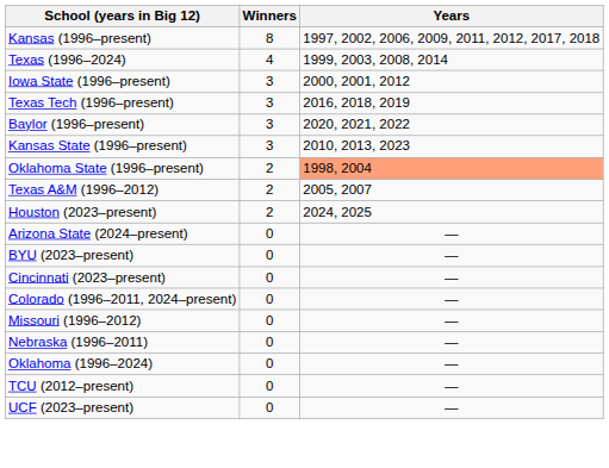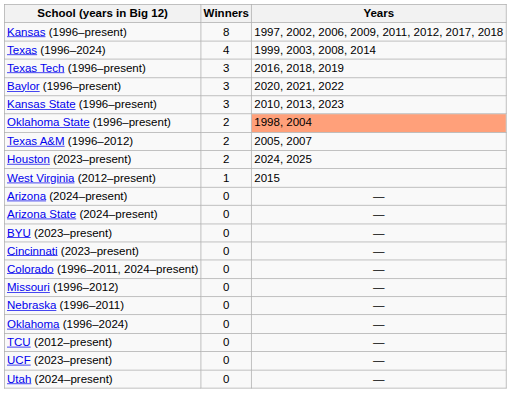 <table class="wikitable" border="1">
 <tr>
 <th>School (years in Big 12)</th>
 <th>Winners</th>
 <th>Years</th>
 </tr>
 <tr>
 <td><a href='#'>Kansas</a> (1996–present)</td>
 <td align="center">8</td>
 <td>1997, 2002, 2006, 2009, 2011, 2012, 2017, 2018</td>
 </tr>
 <tr>
 <td><a href='#'>Texas</a> (1996–2024)</td>
 <td align="center">4</td>
 <td>1999, 2003, 2008, 2014</td>
-</tr>
-<tr>
-<td><a href='#'>Iowa State</a> (1996–present)</td>
-<td align="center">3</td>
-<td>2000, 2001, 2012</td>
 </tr>
 <tr>
 <td><a href='#'>Texas Tech</a> (1996–present)</td>
 <td align="center">3</td>
 <td>2016, 2018, 2019</td>
 </tr>
 <tr>
 <td><a href='#'>Baylor</a> (1996–present)</td>
 <td align="center">3</td>
 <td>2020, 2021, 2022</td>
 </tr>
 <tr>
 <td><a href='#'>Kansas State</a> (1996–present)</td>
 <td align="center">3</td>
 <td>2010, 2013, 2023</td>
 </tr>
 <tr>
 <td><a href='#'>Oklahoma State</a> (1996–present)</td>
 <td align="center">2</td>
 <td style="background: lightsalmon;">1998, 2004</td>
 </tr>
 <tr>
 <td><a href='#'>Texas A&M</a> (1996–2012)</td>
 <td align="center">2</td>
 <td>2005, 2007</td>
 </tr>
 <tr>
 <td><a href='#'>Houston</a> (2023–present)</td>
 <td align="center">2</td>
 <td>2024, 2025</td>
+</tr>
+<tr>
+<td><a href='#'>West Virginia</a> (2012–present)</td>
+<td align="center">1</td>
+<td>2015</td>
+</tr>
+<tr>
+<td><a href='#'>Arizona</a> (2024–present)</td>
+<td align=center>0</td>
+<td align=center>—</td>
 </tr>
 <tr>
 <td><a href='#'>Arizona State</a> (2024–present)</td>
 <td align=center>0</td>
 <td align=center>—</td>
 </tr>
 <tr>
 <td><a href='#'>BYU</a> (2023–present)</td>
 <td align=center>0</td>
 <td align=center>—</td>
 </tr>
 <tr>
 <td><a href='#'>Cincinnati</a> (2023–present)</td>
 <td align=center>0</td>
 <td align=center>—</td>
 </tr>
 <tr>
 <td><a href='#'>Colorado</a> (1996–2011, 2024–present)</td>
 <td align="center">0</td>
 <td align="center">—</td>
 </tr>
 <tr>
 <td><a href='#'>Missouri</a> (1996–2012)</td>
 <td align="center">0</td>
 <td align="center">—</td>
 </tr>
 <tr>
 <td><a href='#'>Nebraska</a> (1996–2011)</td>
 <td align="center">0</td>
 <td align="center">—</td>
 </tr>
 <tr>
 <td><a href='#'>Oklahoma</a> (1996–2024)</td>
 <td align="center">0</td>
 <td align="center">—</td>
 </tr>
 <tr>
 <td><a href='#'>TCU</a> (2012–present)</td>
 <td align="center">0</td>
 <td align="center">—</td>
 </tr>
 <tr>
 <td><a href='#'>UCF</a> (2023–present)</td>
 <td align=center>0</td>
 <td align=center>—</td>
 </tr>
+<tr>
+<td><a href='#'>Utah</a> (2024–present)</td>
+<td align=center>0</td>
+<td align=center>—</td>
+</tr>
 </table>
